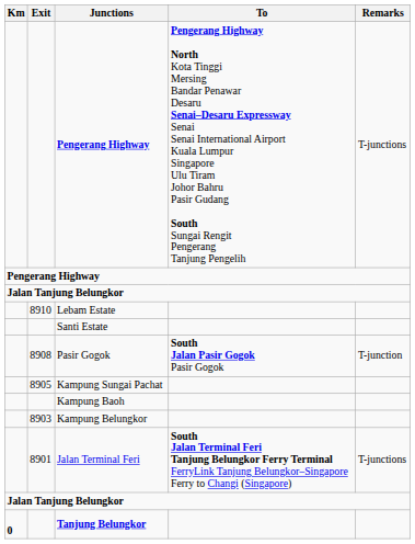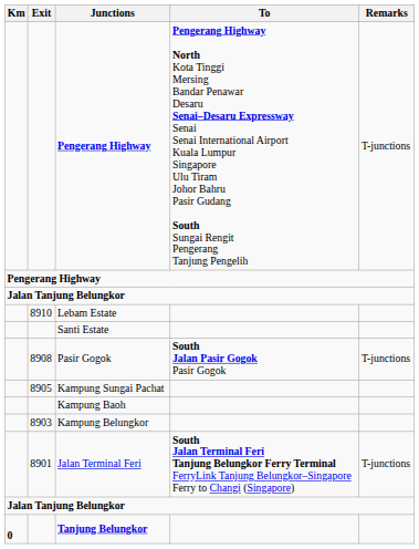 <table class="wikitable">
 <tr>
 <th>Km</th>
 <th>Exit</th>
 <th>Junctions</th>
 <th>To</th>
 <th>Remarks</th>
 </tr>
 <tr>
 <td></td>
 <td></td>
 <td> <strong><a href='#'>Pengerang Highway</a></strong></td>
 <td> <strong><a href='#'>Pengerang Highway</a></strong><br><br><strong>North</strong><br> Kota Tinggi<br>  Mersing<br> Bandar Penawar<br> Desaru<br> <strong><a href='#'>Senai–Desaru Expressway</a></strong><br> Senai<br> Senai International Airport <br>  Kuala Lumpur<br>    Singapore<br>  Ulu Tiram<br>  Johor Bahru<br> Pasir Gudang<br><br><strong>South</strong><br> Sungai Rengit<br> Pengerang<br> Tanjung Pengelih</td>
 <td>T-junctions</td>
 </tr>
 <tr>
 <td style="width:600px" colspan="6" style="text-align:center; background:blue;"><strong><span> Pengerang Highway</span></strong></td>
 </tr>
 <tr>
 <td style="width:600px" colspan="6" style="text-align:center; background:blue;"><strong><span> Jalan Tanjung Belungkor</span></strong></td>
 </tr>
 <tr>
 <td></td>
 <td>8910</td>
 <td>Lebam Estate</td>
 <td></td>
 <td></td>
 </tr>
 <tr>
 <td></td>
 <td></td>
 <td>Santi Estate</td>
 <td></td>
 <td></td>
 </tr>
 <tr>
 <td></td>
 <td>8908</td>
 <td>Pasir Gogok</td>
 <td><strong>South</strong><br> <strong><a href='#'>Jalan Pasir Gogok</a></strong><br>Pasir Gogok</td>
-<td>T-junction</td>
+<td>T-junctions</td>
 </tr>
 <tr>
 <td></td>
 <td>8905</td>
 <td>Kampung Sungai Pachat</td>
 <td></td>
 <td></td>
 </tr>
 <tr>
 <td></td>
 <td></td>
 <td>Kampung Baoh</td>
 <td></td>
 <td></td>
 </tr>
 <tr>
 <td></td>
 <td>8903</td>
 <td>Kampung Belungkor</td>
 <td></td>
 <td></td>
 </tr>
 <tr>
 <td></td>
 <td>8901</td>
 <td><a href='#'>Jalan Terminal Feri</a></td>
 <td><strong>South</strong><br> <strong><a href='#'>Jalan Terminal Feri</a></strong><br><strong>Tanjung Belungkor Ferry Terminal</strong> <br><a href='#'>FerryLink Tanjung Belungkor–Singapore</a><br>Ferry to <a href='#'>Changi</a> (<a href='#'>Singapore</a>)</td>
 <td>T-junctions</td>
 </tr>
 <tr>
 <td style="width:600px" colspan="6" style="text-align:center; background:blue;"><strong><span> Jalan Tanjung Belungkor</span></strong></td>
 </tr>
 <tr>
 <td><br><strong>0</strong></td>
 <td></td>
 <td><strong><a href='#'>Tanjung Belungkor</a></strong></td>
 <td></td>
 <td></td>
 </tr>
 </table>
